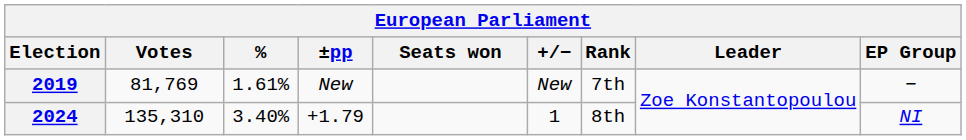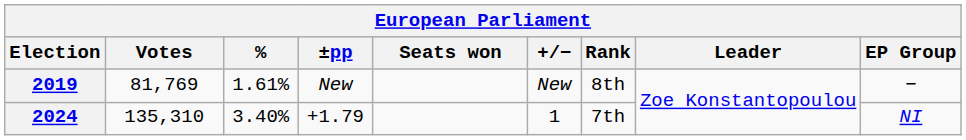 <table class="wikitable" style="text-align:center; font-size:100%; line-height:16px;">
 <tr>
 <th colspan="9"><a href='#'>European Parliament</a></th>
 </tr>
 <tr>
 <th width="60">Election</th>
 <th width="75">Votes</th>
 <th width="45">%</th>
 <th width="45">±<a href='#'>pp</a></th>
 <th width="100">Seats won</th>
 <th width="30">+/−</th>
 <th width="30">Rank</th>
 <th>Leader</th>
 <th>EP Group</th>
 </tr>
 <tr>
 <th><a href='#'>2019</a></th>
 <td>81,769</td>
 <td>1.61%</td>
 <td><em>New</em></td>
 <td></td>
 <td><em>New</em></td>
-<td>7th</td>
+<td>8th</td>
 <td rowspan=2><a href='#'>Zoe Konstantopoulou</a></td>
 <td>−</td>
 </tr>
 <tr>
 <th><a href='#'>2024</a></th>
 <td>135,310</td>
 <td>3.40%</td>
 <td>+1.79</td>
 <td></td>
 <td> 1</td>
-<td>8th</td>
+<td>7th</td>
 <td><em><a href='#'>NI</a></em></td>
 </tr>
 </table>
